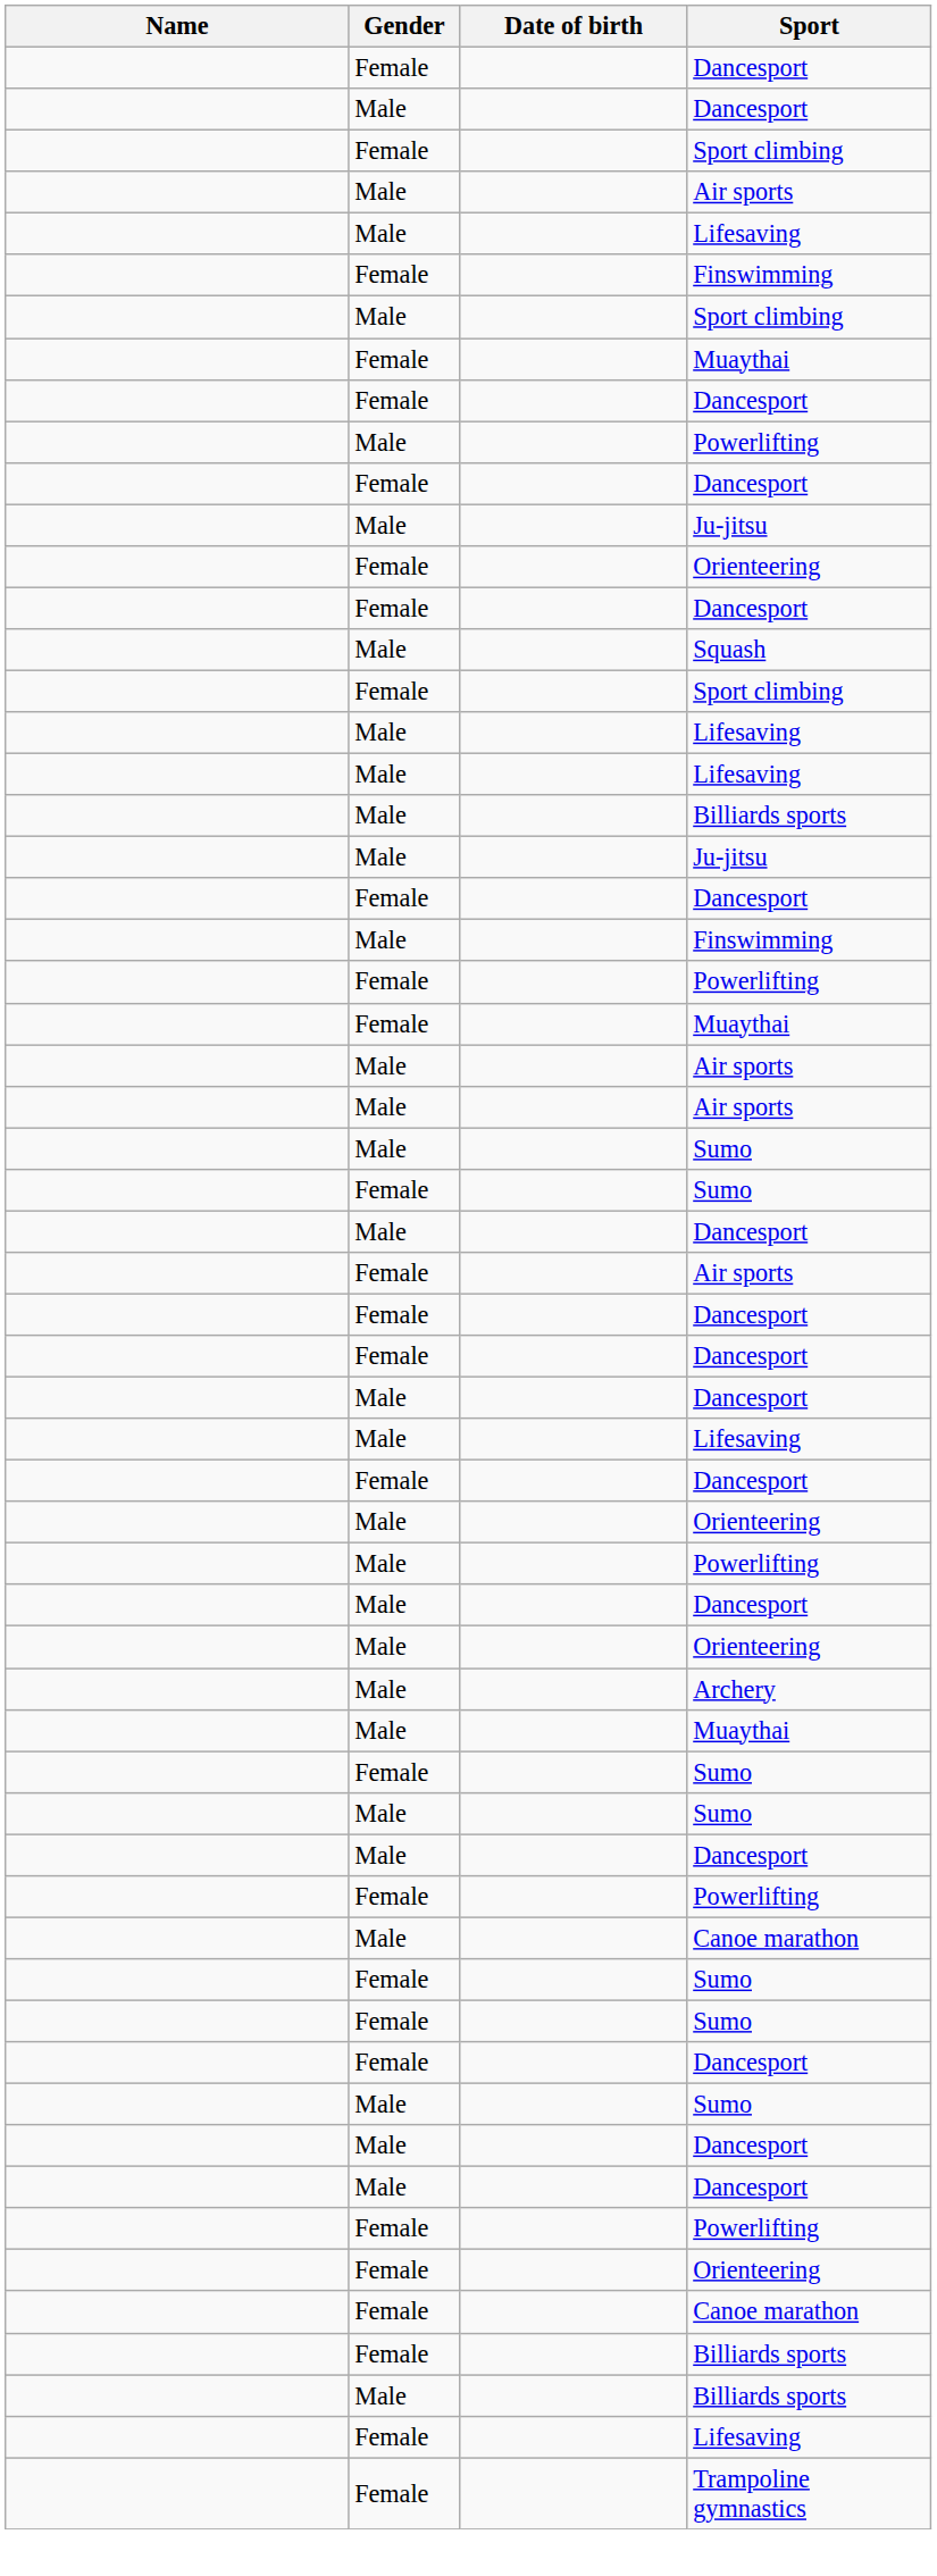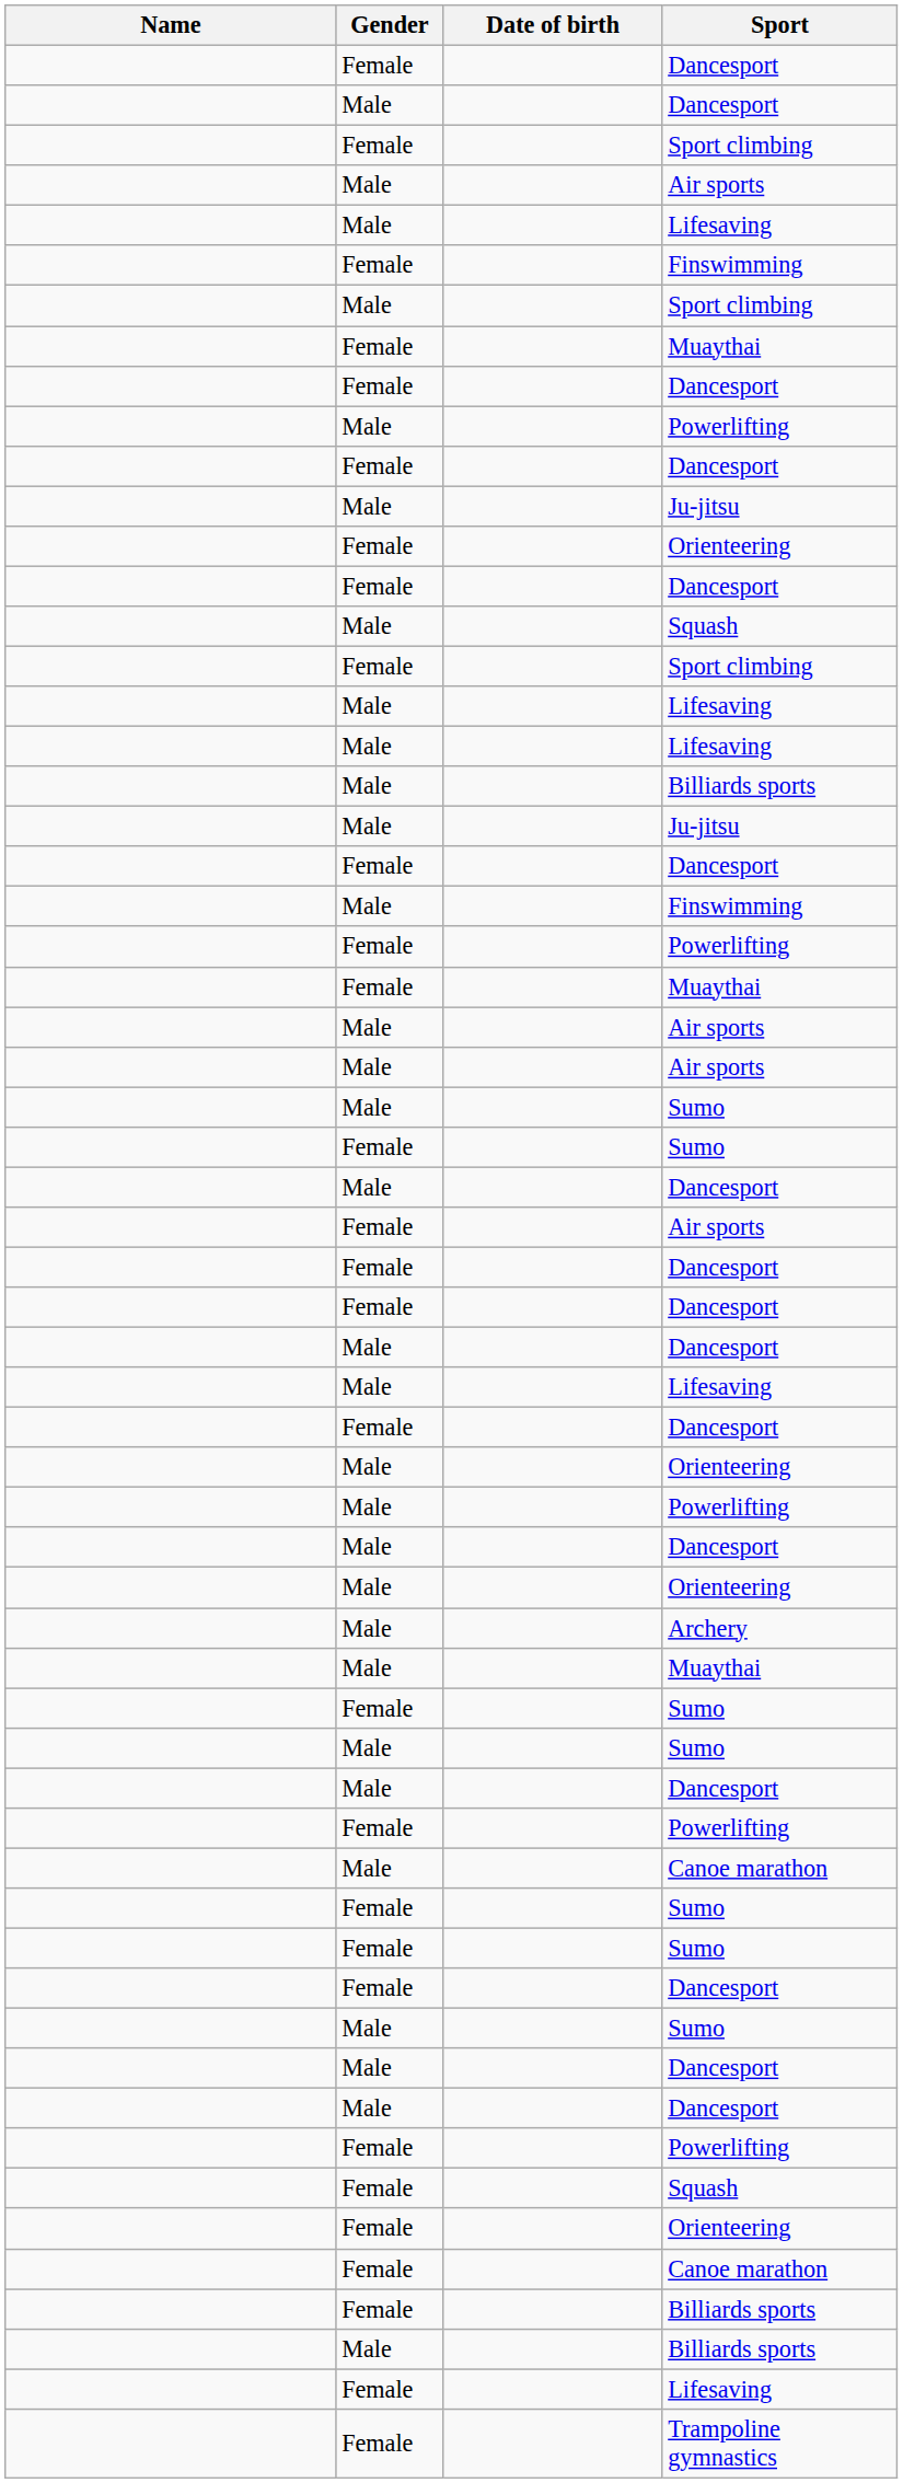 <table class="wikitable sortable" style="font-size:95%">
 <tr>
 <th width=200>Name</th>
 <th width=60>Gender</th>
 <th width=130>Date of birth</th>
 <th width=140>Sport</th>
 </tr>
 <tr>
 <td></td>
 <td>Female</td>
 <td></td>
 <td><a href='#'>Dancesport</a></td>
 </tr>
 <tr>
 <td></td>
 <td>Male</td>
 <td></td>
 <td><a href='#'>Dancesport</a></td>
 </tr>
 <tr>
 <td></td>
 <td>Female</td>
 <td></td>
 <td><a href='#'>Sport climbing</a></td>
 </tr>
 <tr>
 <td></td>
 <td>Male</td>
 <td></td>
 <td><a href='#'>Air sports</a></td>
 </tr>
 <tr>
 <td></td>
 <td>Male</td>
 <td></td>
 <td><a href='#'>Lifesaving</a></td>
 </tr>
 <tr>
 <td></td>
 <td>Female</td>
 <td></td>
 <td><a href='#'>Finswimming</a></td>
 </tr>
 <tr>
 <td></td>
 <td>Male</td>
 <td></td>
 <td><a href='#'>Sport climbing</a></td>
 </tr>
 <tr>
 <td></td>
 <td>Female</td>
 <td></td>
 <td><a href='#'>Muaythai</a></td>
 </tr>
 <tr>
 <td></td>
 <td>Female</td>
 <td></td>
 <td><a href='#'>Dancesport</a></td>
 </tr>
 <tr>
 <td></td>
 <td>Male</td>
 <td></td>
 <td><a href='#'>Powerlifting</a></td>
 </tr>
 <tr>
 <td></td>
 <td>Female</td>
 <td></td>
 <td><a href='#'>Dancesport</a></td>
 </tr>
 <tr>
 <td></td>
 <td>Male</td>
 <td></td>
 <td><a href='#'>Ju-jitsu</a></td>
 </tr>
 <tr>
 <td></td>
 <td>Female</td>
 <td></td>
 <td><a href='#'>Orienteering</a></td>
 </tr>
 <tr>
 <td></td>
 <td>Female</td>
 <td></td>
 <td><a href='#'>Dancesport</a></td>
 </tr>
 <tr>
 <td></td>
 <td>Male</td>
 <td></td>
 <td><a href='#'>Squash</a></td>
 </tr>
 <tr>
 <td></td>
 <td>Female</td>
 <td></td>
 <td><a href='#'>Sport climbing</a></td>
 </tr>
 <tr>
 <td></td>
 <td>Male</td>
 <td></td>
 <td><a href='#'>Lifesaving</a></td>
 </tr>
 <tr>
 <td></td>
 <td>Male</td>
 <td></td>
 <td><a href='#'>Lifesaving</a></td>
 </tr>
 <tr>
 <td></td>
 <td>Male</td>
 <td></td>
 <td><a href='#'>Billiards sports</a></td>
 </tr>
 <tr>
 <td></td>
 <td>Male</td>
 <td></td>
 <td><a href='#'>Ju-jitsu</a></td>
 </tr>
 <tr>
 <td></td>
 <td>Female</td>
 <td></td>
 <td><a href='#'>Dancesport</a></td>
 </tr>
 <tr>
 <td></td>
 <td>Male</td>
 <td></td>
 <td><a href='#'>Finswimming</a></td>
 </tr>
 <tr>
 <td></td>
 <td>Female</td>
 <td></td>
 <td><a href='#'>Powerlifting</a></td>
 </tr>
 <tr>
 <td></td>
 <td>Female</td>
 <td></td>
 <td><a href='#'>Muaythai</a></td>
 </tr>
 <tr>
 <td></td>
 <td>Male</td>
 <td></td>
 <td><a href='#'>Air sports</a></td>
 </tr>
 <tr>
 <td></td>
 <td>Male</td>
 <td></td>
 <td><a href='#'>Air sports</a></td>
 </tr>
 <tr>
 <td></td>
 <td>Male</td>
 <td></td>
 <td><a href='#'>Sumo</a></td>
 </tr>
 <tr>
 <td></td>
 <td>Female</td>
 <td></td>
 <td><a href='#'>Sumo</a></td>
 </tr>
 <tr>
 <td></td>
 <td>Male</td>
 <td></td>
 <td><a href='#'>Dancesport</a></td>
 </tr>
 <tr>
 <td></td>
 <td>Female</td>
 <td></td>
 <td><a href='#'>Air sports</a></td>
 </tr>
 <tr>
 <td></td>
 <td>Female</td>
 <td></td>
 <td><a href='#'>Dancesport</a></td>
 </tr>
 <tr>
 <td></td>
 <td>Female</td>
 <td></td>
 <td><a href='#'>Dancesport</a></td>
 </tr>
 <tr>
 <td></td>
 <td>Male</td>
 <td></td>
 <td><a href='#'>Dancesport</a></td>
 </tr>
 <tr>
 <td></td>
 <td>Male</td>
 <td></td>
 <td><a href='#'>Lifesaving</a></td>
 </tr>
 <tr>
 <td></td>
 <td>Female</td>
 <td></td>
 <td><a href='#'>Dancesport</a></td>
 </tr>
 <tr>
 <td></td>
 <td>Male</td>
 <td></td>
 <td><a href='#'>Orienteering</a></td>
 </tr>
 <tr>
 <td></td>
 <td>Male</td>
 <td></td>
 <td><a href='#'>Powerlifting</a></td>
 </tr>
 <tr>
 <td></td>
 <td>Male</td>
 <td></td>
 <td><a href='#'>Dancesport</a></td>
 </tr>
 <tr>
 <td></td>
 <td>Male</td>
 <td></td>
 <td><a href='#'>Orienteering</a></td>
 </tr>
 <tr>
 <td></td>
 <td>Male</td>
 <td></td>
 <td><a href='#'>Archery</a></td>
 </tr>
 <tr>
 <td></td>
 <td>Male</td>
 <td></td>
 <td><a href='#'>Muaythai</a></td>
 </tr>
 <tr>
 <td></td>
 <td>Female</td>
 <td></td>
 <td><a href='#'>Sumo</a></td>
 </tr>
 <tr>
 <td></td>
 <td>Male</td>
 <td></td>
 <td><a href='#'>Sumo</a></td>
 </tr>
 <tr>
 <td></td>
 <td>Male</td>
 <td></td>
 <td><a href='#'>Dancesport</a></td>
 </tr>
 <tr>
 <td></td>
 <td>Female</td>
 <td></td>
 <td><a href='#'>Powerlifting</a></td>
 </tr>
 <tr>
 <td></td>
 <td>Male</td>
 <td></td>
 <td><a href='#'>Canoe marathon</a></td>
 </tr>
 <tr>
 <td></td>
 <td>Female</td>
 <td></td>
 <td><a href='#'>Sumo</a></td>
 </tr>
 <tr>
 <td></td>
 <td>Female</td>
 <td></td>
 <td><a href='#'>Sumo</a></td>
 </tr>
 <tr>
 <td></td>
 <td>Female</td>
 <td></td>
 <td><a href='#'>Dancesport</a></td>
 </tr>
 <tr>
 <td></td>
 <td>Male</td>
 <td></td>
 <td><a href='#'>Sumo</a></td>
 </tr>
 <tr>
 <td></td>
 <td>Male</td>
 <td></td>
 <td><a href='#'>Dancesport</a></td>
 </tr>
 <tr>
 <td></td>
 <td>Male</td>
 <td></td>
 <td><a href='#'>Dancesport</a></td>
 </tr>
 <tr>
 <td></td>
 <td>Female</td>
 <td></td>
 <td><a href='#'>Powerlifting</a></td>
 </tr>
 <tr>
 <td></td>
 <td>Female</td>
 <td></td>
+<td><a href='#'>Squash</a></td>
+</tr>
+<tr>
+<td></td>
+<td>Female</td>
+<td></td>
 <td><a href='#'>Orienteering</a></td>
 </tr>
 <tr>
 <td></td>
 <td>Female</td>
 <td></td>
 <td><a href='#'>Canoe marathon</a></td>
 </tr>
 <tr>
 <td></td>
 <td>Female</td>
 <td></td>
 <td><a href='#'>Billiards sports</a></td>
 </tr>
 <tr>
 <td></td>
 <td>Male</td>
 <td></td>
 <td><a href='#'>Billiards sports</a></td>
 </tr>
 <tr>
 <td></td>
 <td>Female</td>
 <td></td>
 <td><a href='#'>Lifesaving</a></td>
 </tr>
 <tr>
 <td></td>
 <td>Female</td>
 <td></td>
 <td><a href='#'>Trampoline gymnastics</a></td>
 </tr>
 </table>
